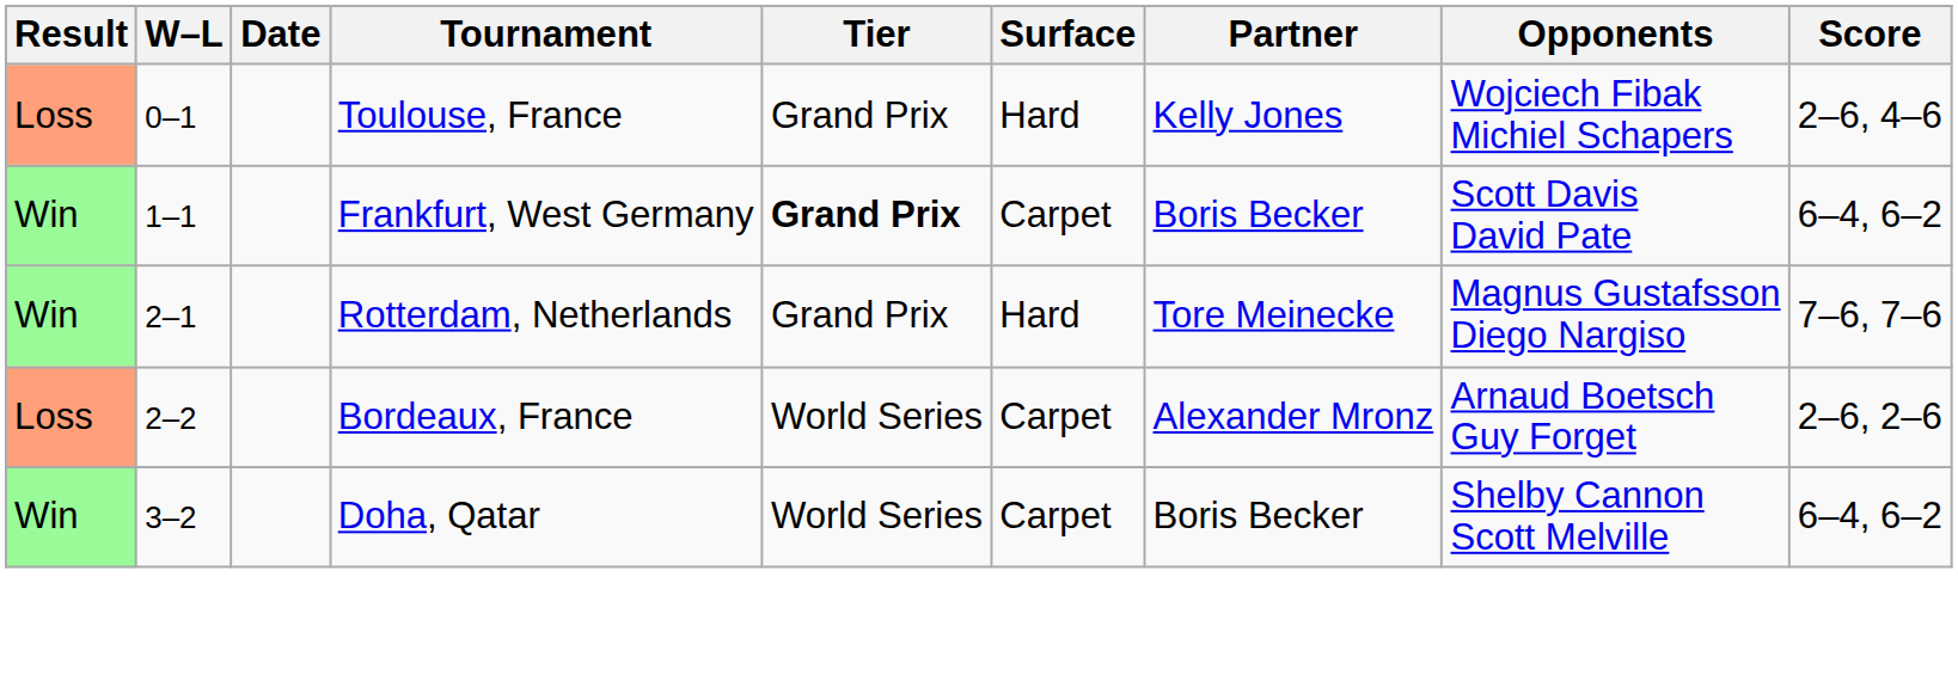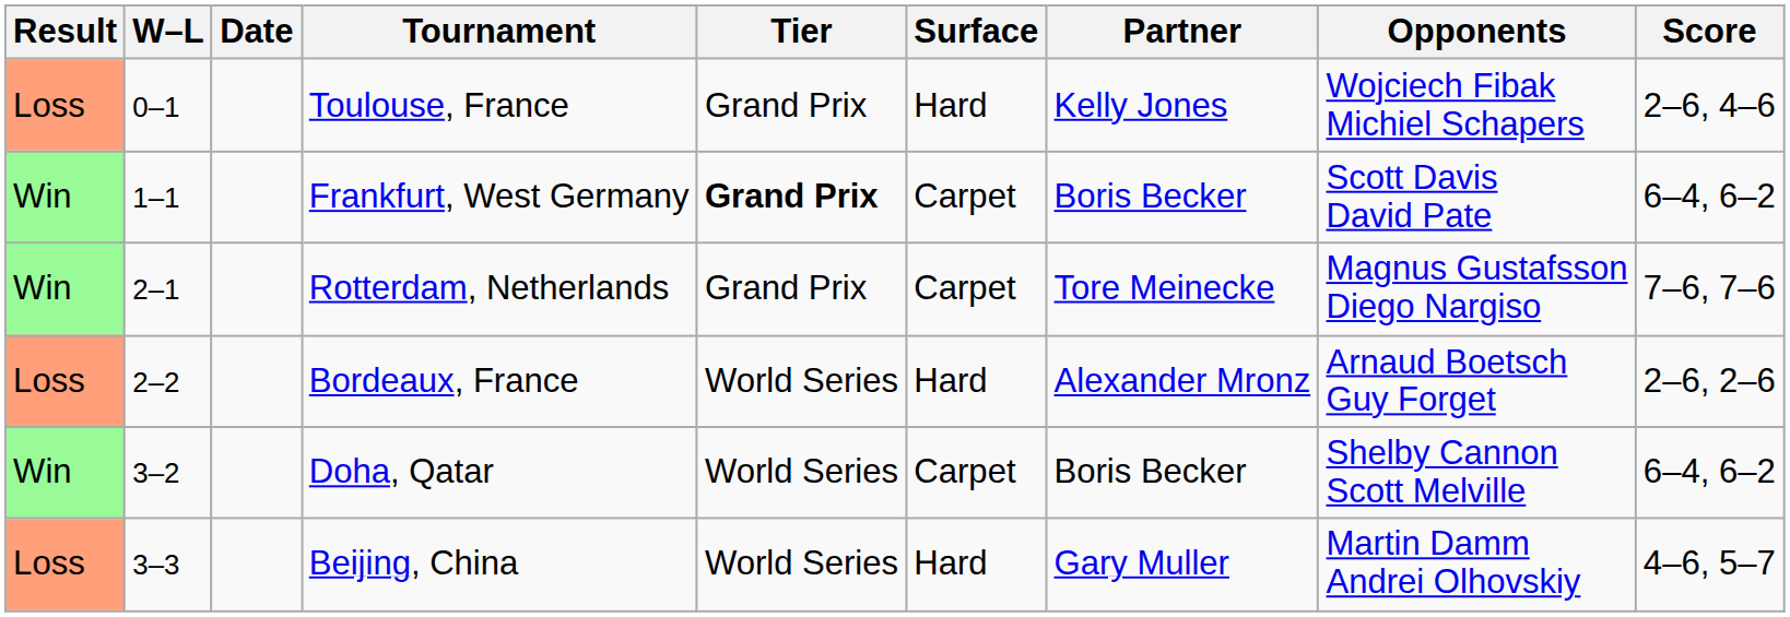 <table class="sortable wikitable">
 <tr>
 <th>Result</th>
 <th class="unsortable">W–L</th>
 <th>Date</th>
 <th>Tournament</th>
 <th>Tier</th>
 <th>Surface</th>
 <th>Partner</th>
 <th>Opponents</th>
 <th class="unsortable">Score</th>
 </tr>
 <tr>
 <td style="background:#ffa07a;">Loss</td>
 <td><small>0–1</small></td>
 <td><a href='#'></a></td>
 <td><a href='#'>Toulouse</a>, France</td>
 <td>Grand Prix</td>
 <td>Hard</td>
 <td> <a href='#'>Kelly Jones</a></td>
 <td> <a href='#'>Wojciech Fibak</a> <br>  <a href='#'>Michiel Schapers</a></td>
 <td>2–6, 4–6</td>
 </tr>
 <tr>
 <td style="background:#98fb98;">Win</td>
 <td><small>1–1</small></td>
 <td><a href='#'></a></td>
 <td><a href='#'>Frankfurt</a>, West Germany</td>
 <td><strong>Grand Prix</strong></td>
 <td>Carpet</td>
 <td> <a href='#'>Boris Becker</a></td>
 <td> <a href='#'>Scott Davis</a> <br>  <a href='#'>David Pate</a></td>
 <td>6–4, 6–2</td>
 </tr>
 <tr>
 <td style="background:#98fb98;">Win</td>
 <td><small>2–1</small></td>
 <td><a href='#'></a></td>
 <td><a href='#'>Rotterdam</a>, Netherlands</td>
 <td>Grand Prix</td>
-<td>Hard</td>
+<td>Carpet</td>
 <td> <a href='#'>Tore Meinecke</a></td>
 <td> <a href='#'>Magnus Gustafsson</a> <br>  <a href='#'>Diego Nargiso</a></td>
 <td>7–6, 7–6</td>
 </tr>
 <tr>
 <td style="background:#ffa07a;">Loss</td>
 <td><small>2–2</small></td>
 <td><a href='#'></a></td>
 <td><a href='#'>Bordeaux</a>, France</td>
 <td>World Series</td>
-<td>Carpet</td>
+<td>Hard</td>
 <td> <a href='#'>Alexander Mronz</a></td>
 <td> <a href='#'>Arnaud Boetsch</a> <br>  <a href='#'>Guy Forget</a></td>
 <td>2–6, 2–6</td>
 </tr>
 <tr>
 <td style="background:#98fb98;">Win</td>
 <td><small>3–2</small></td>
 <td><a href='#'></a></td>
 <td><a href='#'>Doha</a>, Qatar</td>
 <td>World Series</td>
 <td>Carpet</td>
 <td> Boris Becker</td>
 <td> <a href='#'>Shelby Cannon</a> <br>  <a href='#'>Scott Melville</a></td>
 <td>6–4, 6–2</td>
 </tr>
+<tr>
+<td style="background:#ffa07a;">Loss</td>
+<td><small>3–3</small></td>
+<td><a href='#'></a></td>
+<td><a href='#'>Beijing</a>, China</td>
+<td>World Series</td>
+<td>Hard</td>
+<td> <a href='#'>Gary Muller</a></td>
+<td> <a href='#'>Martin Damm</a> <br>  <a href='#'>Andrei Olhovskiy</a></td>
+<td>4–6, 5–7</td>
+</tr>
 </table>
